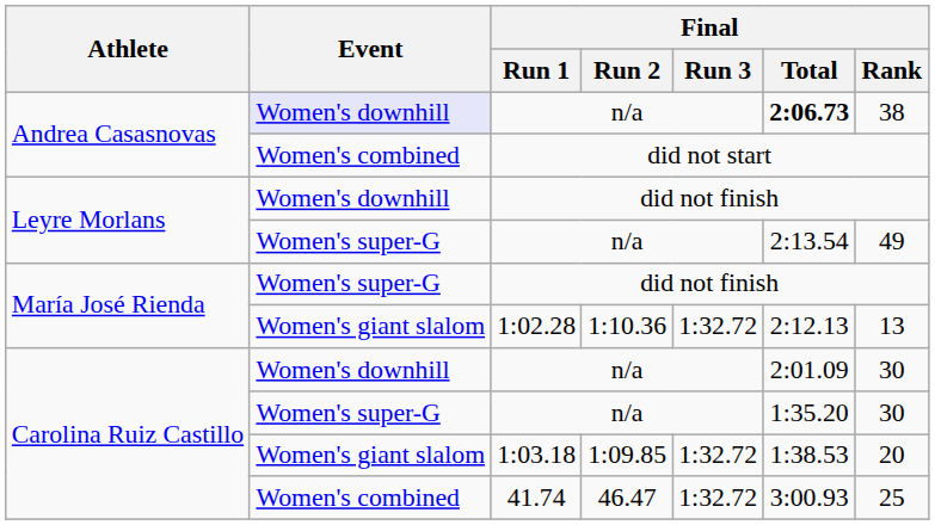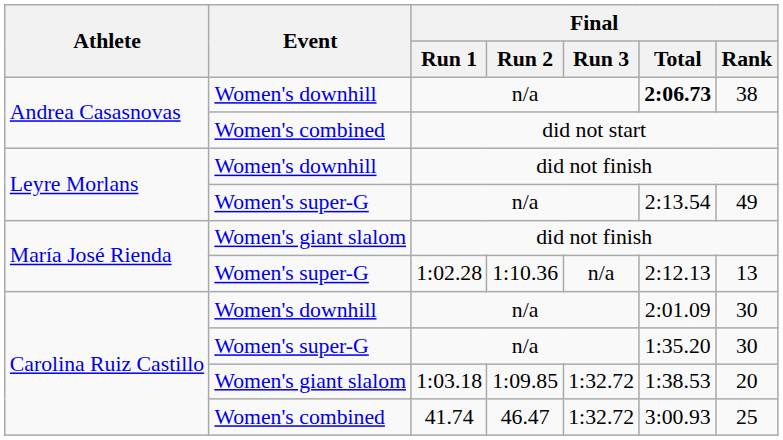 <table class="wikitable" style="font-size:90%">
 <tr>
 <th rowspan="2">Athlete</th>
 <th rowspan="2">Event</th>
 <th colspan="5">Final</th>
 </tr>
 <tr>
 <th>Run 1</th>
 <th>Run 2</th>
 <th>Run 3</th>
 <th>Total</th>
 <th>Rank</th>
 </tr>
 <tr>
 <td rowspan=2><a href='#'>Andrea Casasnovas</a></td>
-<td style="background: lavender;"><a href='#'>Women's downhill</a></td>
+<td><a href='#'>Women's downhill</a></td>
 <td colspan=3 align="center">n/a</td>
 <td align="center"><strong>2:06.73</strong></td>
 <td align="center">38</td>
 </tr>
 <tr>
 <td><a href='#'>Women's combined</a></td>
 <td colspan=5 align="center">did not start</td>
 </tr>
 <tr>
 <td rowspan=2><a href='#'>Leyre Morlans</a></td>
 <td><a href='#'>Women's downhill</a></td>
 <td colspan=5 align="center">did not finish</td>
 </tr>
 <tr>
 <td><a href='#'>Women's super-G</a></td>
 <td colspan=3 align="center">n/a</td>
 <td align="center">2:13.54</td>
 <td align="center">49</td>
 </tr>
 <tr>
 <td rowspan=2><a href='#'>María José Rienda</a></td>
-<td><a href='#'>Women's super-G</a></td>
+<td><a href='#'>Women's giant slalom</a></td>
 <td colspan=5 align="center">did not finish</td>
 </tr>
 <tr>
-<td><a href='#'>Women's giant slalom</a></td>
+<td><a href='#'>Women's super-G</a></td>
 <td align="center">1:02.28</td>
 <td align="center">1:10.36</td>
-<td align="center">1:32.72</td>
+<td align="center">n/a</td>
 <td align="center">2:12.13</td>
 <td align="center">13</td>
 </tr>
 <tr>
 <td rowspan=4><a href='#'>Carolina Ruiz Castillo</a></td>
 <td><a href='#'>Women's downhill</a></td>
 <td colspan=3 align="center">n/a</td>
 <td align="center">2:01.09</td>
 <td align="center">30</td>
 </tr>
 <tr>
 <td><a href='#'>Women's super-G</a></td>
 <td colspan=3 align="center">n/a</td>
 <td align="center">1:35.20</td>
 <td align="center">30</td>
 </tr>
 <tr>
 <td><a href='#'>Women's giant slalom</a></td>
 <td align="center">1:03.18</td>
 <td align="center">1:09.85</td>
 <td align="center">1:32.72</td>
 <td align="center">1:38.53</td>
 <td align="center">20</td>
 </tr>
 <tr>
 <td><a href='#'>Women's combined</a></td>
 <td align="center">41.74</td>
 <td align="center">46.47</td>
 <td align="center">1:32.72</td>
 <td align="center">3:00.93</td>
 <td align="center">25</td>
 </tr>
 </table>
